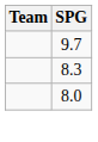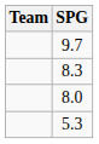 <table class=wikitable>
 <tr>
 <th>Team</th>
 <th>SPG</th>
 </tr>
 <tr>
 <td></td>
 <td align=center>9.7</td>
 </tr>
 <tr>
 <td></td>
 <td align=center>8.3</td>
 </tr>
 <tr>
 <td></td>
 <td align=center>8.0</td>
 </tr>
+<tr>
+<td></td>
+<td align=center>5.3</td>
+</tr>
 </table>
